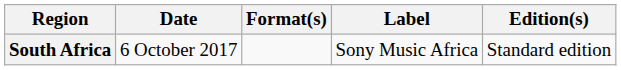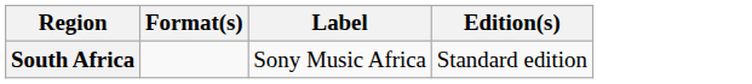 <table class="wikitable plainrowheaders">
 <tr>
 <th scope="col">Region</th>
-<th scope="col">Date</th>
 <th scope="col">Format(s)</th>
 <th scope="col">Label</th>
 <th scope="col">Edition(s)</th>
 </tr>
 <tr>
 <th scope="row">South Africa</th>
-<td>6 October 2017</td>
 <td></td>
 <td>Sony Music Africa</td>
 <td>Standard edition</td>
 </tr>
 </table>
